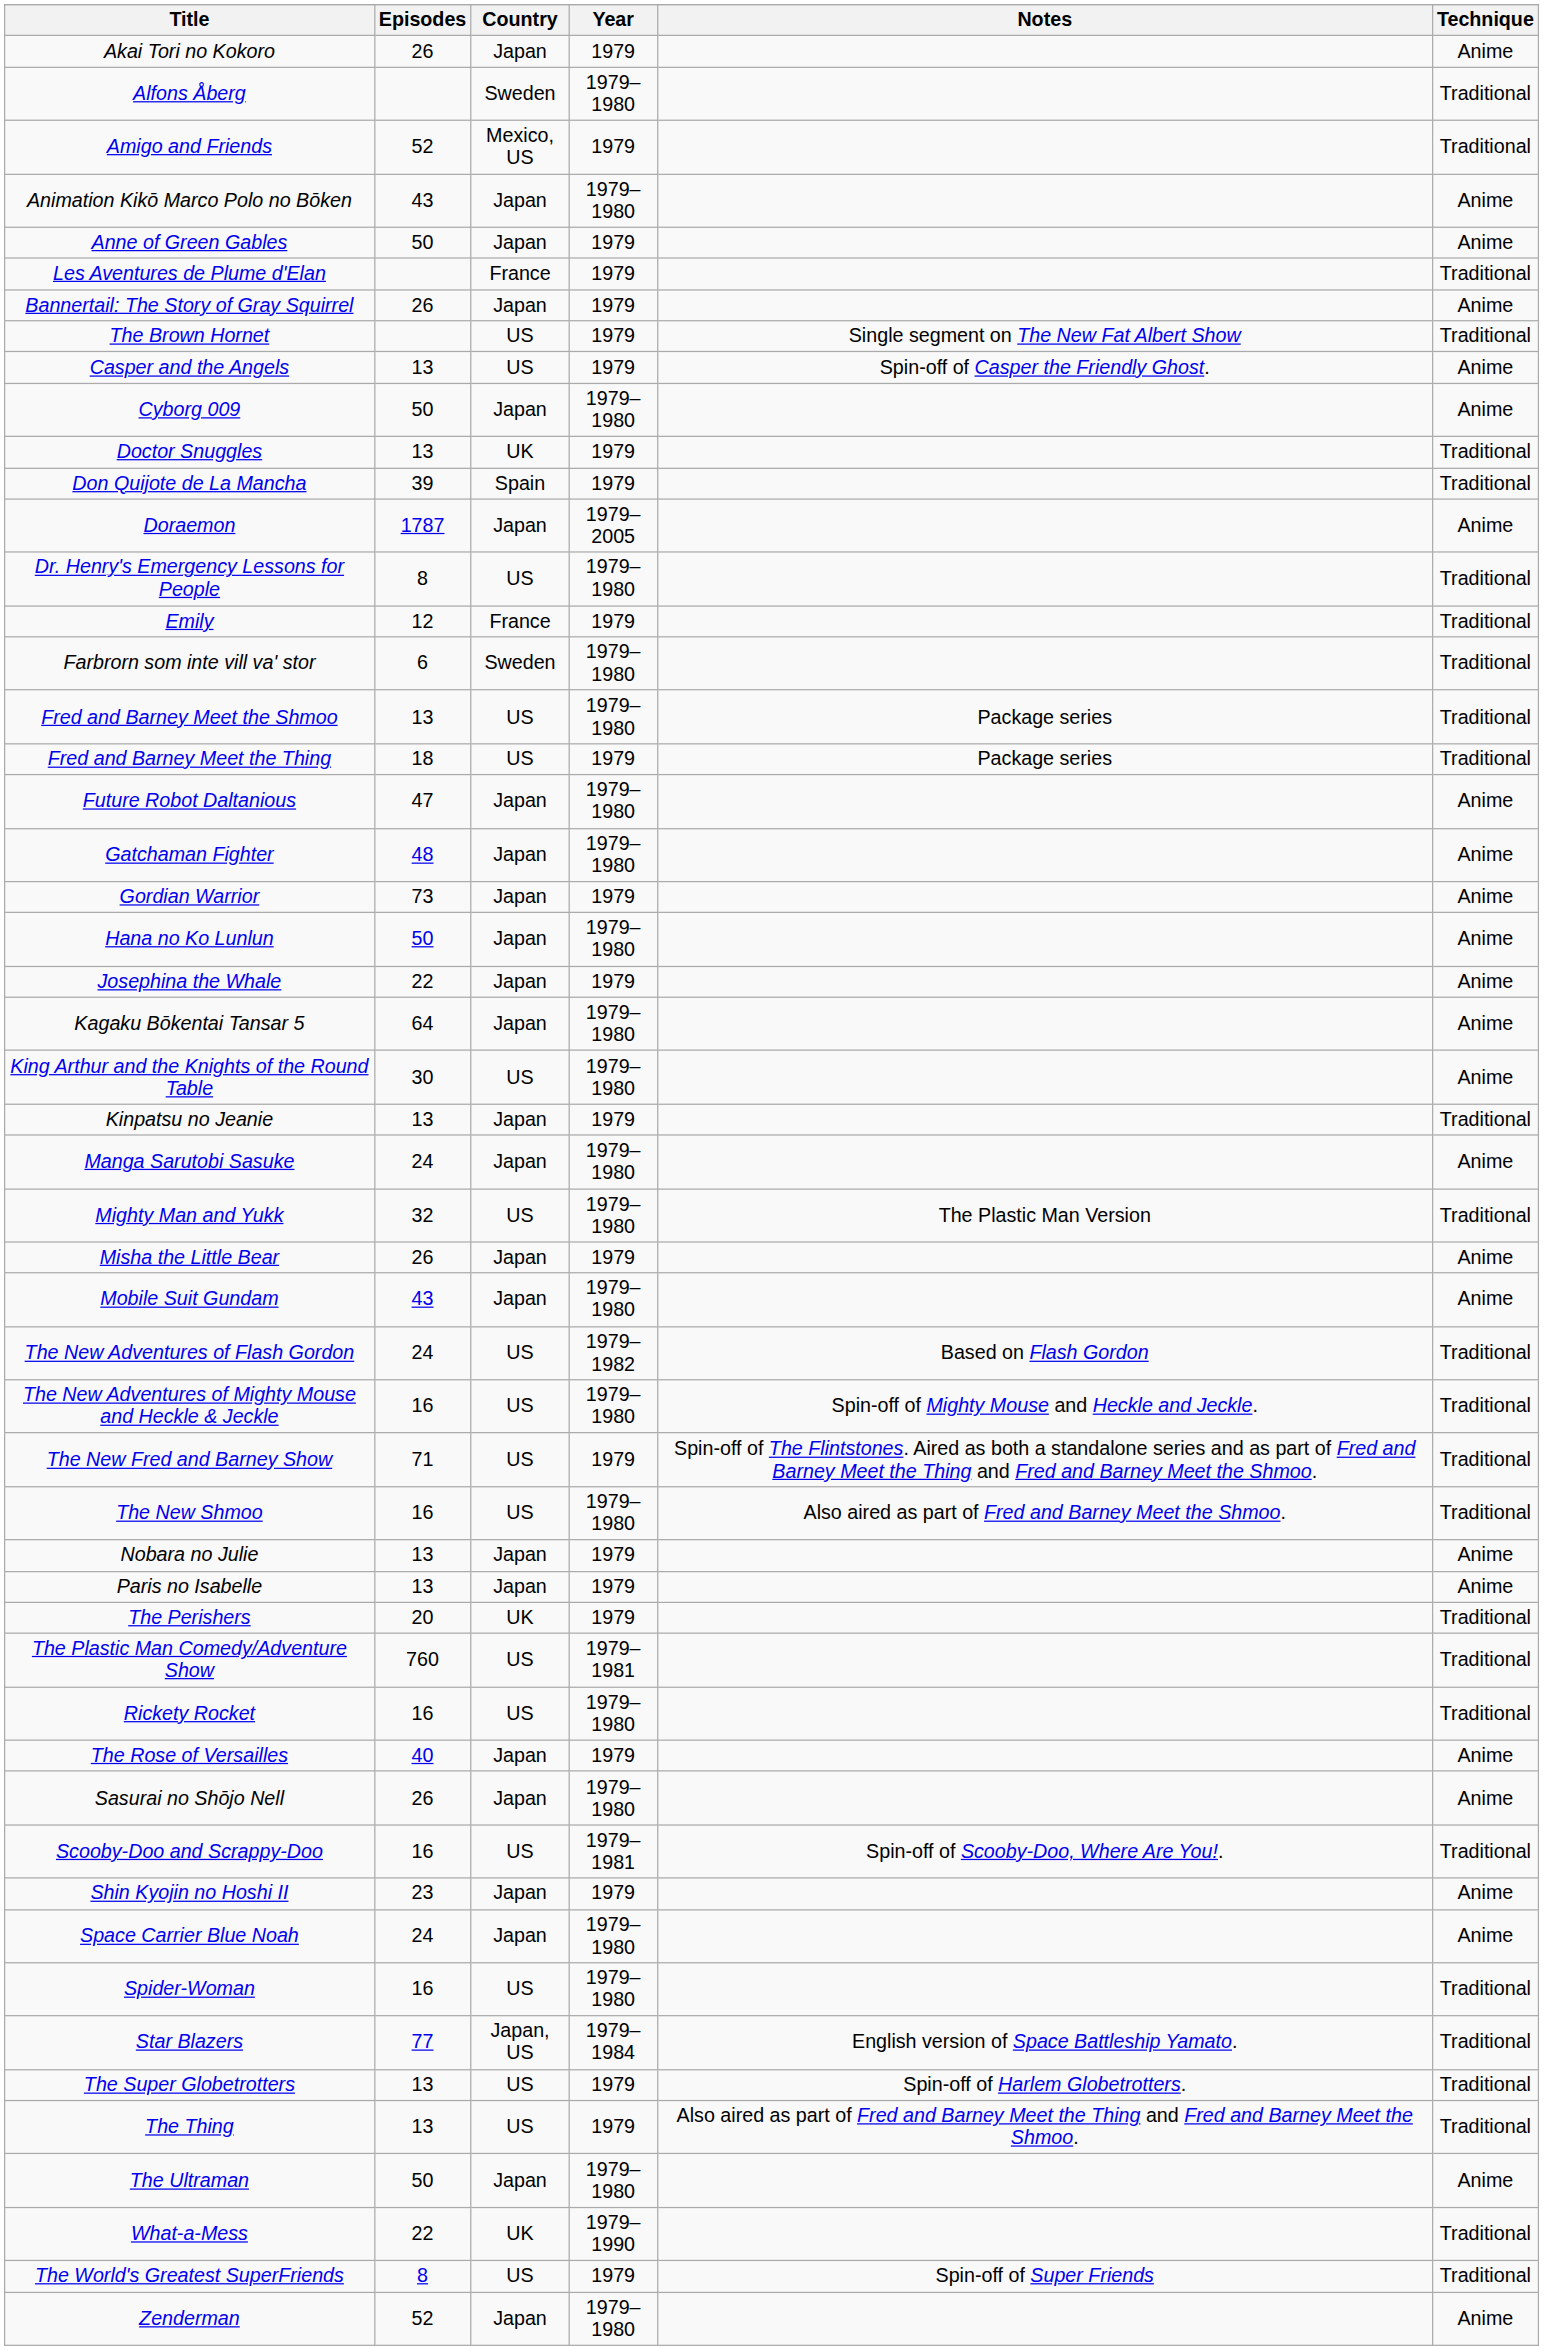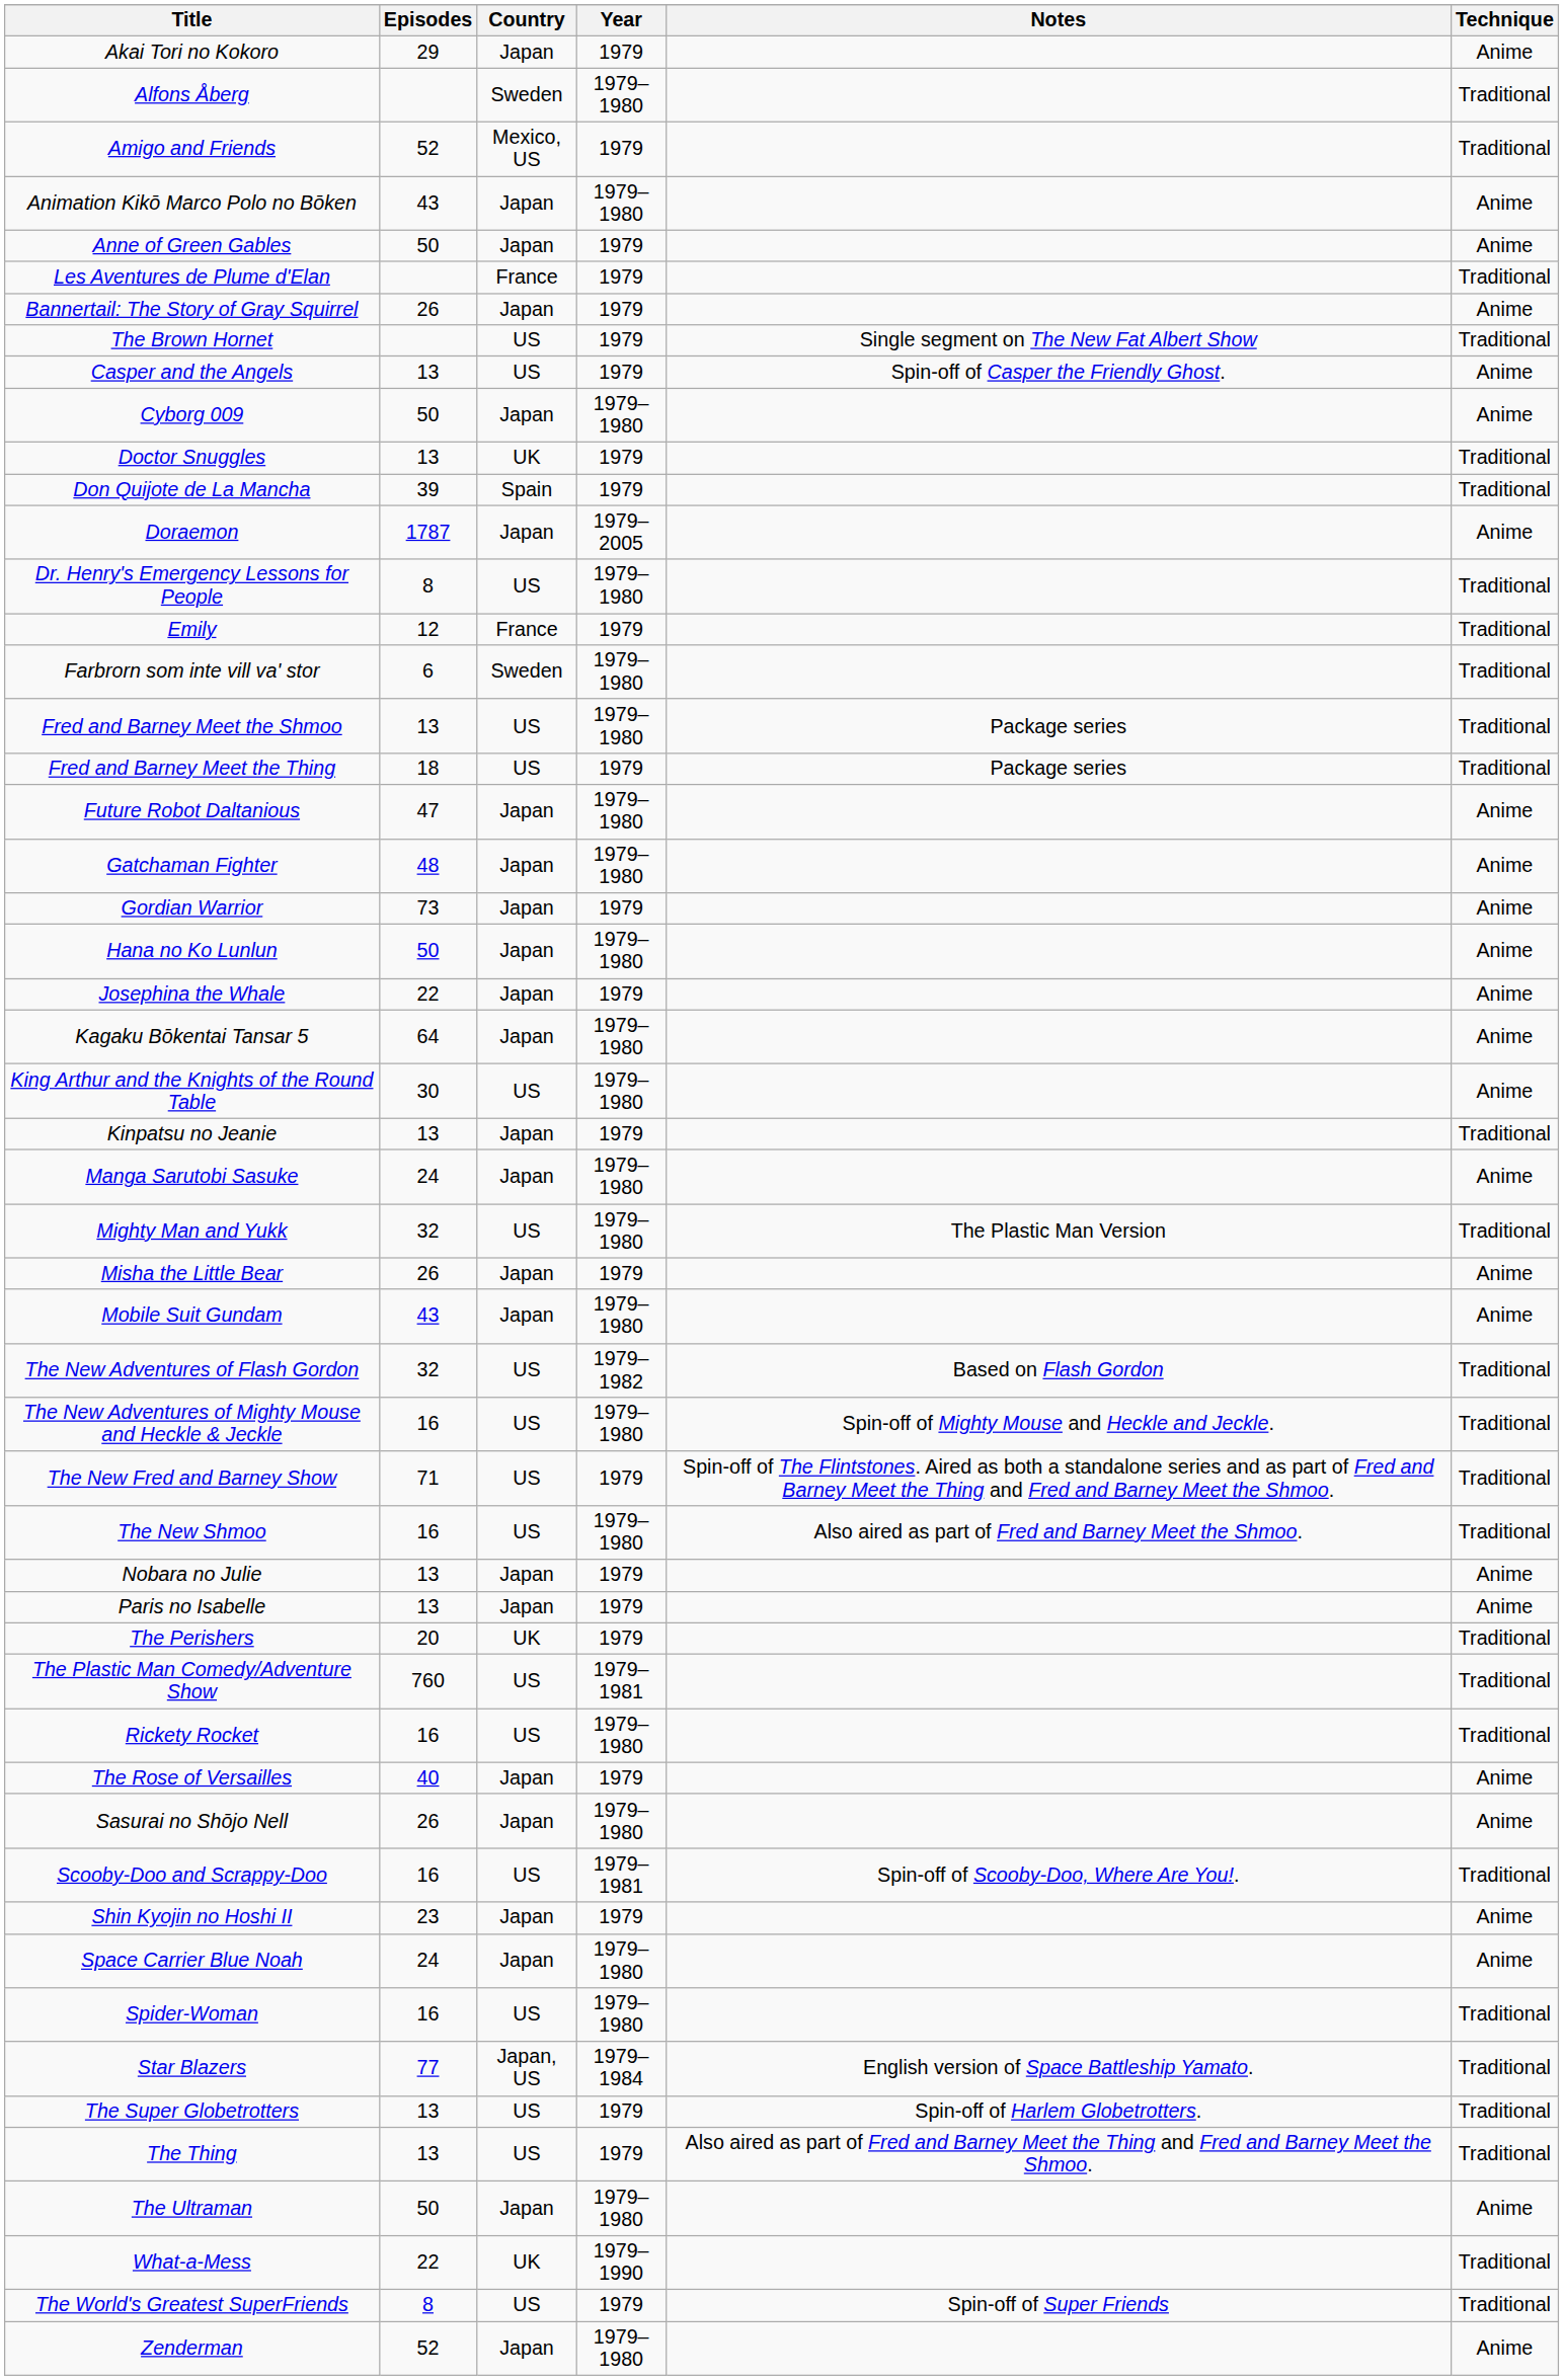 <table class="wikitable sortable" style="text-align:center;">
 <tr>
 </tr>
 <tr>
 <th scope="col">Title</th>
 <th scope="col">Episodes</th>
 <th scope="col">Country</th>
 <th scope="col">Year</th>
 <th scope="col">Notes</th>
 <th scope="col">Technique</th>
 </tr>
 <tr>
 <td><em>Akai Tori no Kokoro</em></td>
-<td>26</td>
+<td>29</td>
 <td>Japan</td>
 <td>1979</td>
 <td></td>
 <td>Anime</td>
 </tr>
 <tr>
 <td><em><a href='#'>Alfons Åberg</a></em></td>
 <td></td>
 <td>Sweden</td>
 <td>1979–1980</td>
 <td></td>
 <td>Traditional</td>
 </tr>
 <tr>
 <td><em><a href='#'>Amigo and Friends</a></em></td>
 <td>52</td>
 <td>Mexico, US</td>
 <td>1979</td>
 <td></td>
 <td>Traditional</td>
 </tr>
 <tr>
 <td><em>Animation Kikō Marco Polo no Bōken</em></td>
 <td>43</td>
 <td>Japan</td>
 <td>1979–1980</td>
 <td></td>
 <td>Anime</td>
 </tr>
 <tr>
 <td><em><a href='#'>Anne of Green Gables</a></em></td>
 <td>50</td>
 <td>Japan</td>
 <td>1979</td>
 <td></td>
 <td>Anime</td>
 </tr>
 <tr>
 <td data-sort-value="Aventures de Plume d'Elan"><em><a href='#'>Les Aventures de Plume d'Elan</a></em></td>
 <td></td>
 <td>France</td>
 <td>1979</td>
 <td></td>
 <td>Traditional</td>
 </tr>
 <tr>
 <td><em><a href='#'>Bannertail: The Story of Gray Squirrel</a></em></td>
 <td>26</td>
 <td>Japan</td>
 <td>1979</td>
 <td></td>
 <td>Anime</td>
 </tr>
 <tr>
 <td data-sort-value="Brown Hornet"><em><a href='#'>The Brown Hornet</a></em></td>
 <td></td>
 <td>US</td>
 <td>1979</td>
 <td>Single segment on <em><a href='#'>The New Fat Albert Show</a></em></td>
 <td>Traditional</td>
 </tr>
 <tr>
 <td><em><a href='#'>Casper and the Angels</a></em></td>
 <td>13</td>
 <td>US</td>
 <td>1979</td>
 <td>Spin-off of <em><a href='#'>Casper the Friendly Ghost</a></em>.</td>
 <td>Anime</td>
 </tr>
 <tr>
 <td><em><a href='#'>Cyborg 009</a></em></td>
 <td>50</td>
 <td>Japan</td>
 <td>1979–1980</td>
 <td></td>
 <td>Anime</td>
 </tr>
 <tr>
 <td><em><a href='#'>Doctor Snuggles</a></em></td>
 <td>13</td>
 <td>UK</td>
 <td>1979</td>
 <td></td>
 <td>Traditional</td>
 </tr>
 <tr>
 <td><em><a href='#'>Don Quijote de La Mancha</a></em></td>
 <td>39</td>
 <td>Spain</td>
 <td>1979</td>
 <td></td>
 <td>Traditional</td>
 </tr>
 <tr>
 <td><em><a href='#'>Doraemon</a></em></td>
 <td><a href='#'>1787</a></td>
 <td>Japan</td>
 <td>1979–2005</td>
 <td></td>
 <td>Anime</td>
 </tr>
 <tr>
 <td><em><a href='#'>Dr. Henry's Emergency Lessons for People</a></em></td>
 <td>8</td>
 <td>US</td>
 <td>1979–1980</td>
 <td></td>
 <td>Traditional</td>
 </tr>
 <tr>
 <td><em><a href='#'>Emily</a></em></td>
 <td>12</td>
 <td>France</td>
 <td>1979</td>
 <td></td>
 <td>Traditional</td>
 </tr>
 <tr>
 <td><em>Farbrorn som inte vill va' stor</em></td>
 <td>6</td>
 <td>Sweden</td>
 <td>1979–1980</td>
 <td></td>
 <td>Traditional</td>
 </tr>
 <tr>
 <td><em><a href='#'>Fred and Barney Meet the Shmoo</a></em></td>
 <td>13</td>
 <td>US</td>
 <td>1979–1980</td>
 <td>Package series</td>
 <td>Traditional</td>
 </tr>
 <tr>
 <td><em><a href='#'>Fred and Barney Meet the Thing</a></em></td>
 <td>18</td>
 <td>US</td>
 <td>1979</td>
 <td>Package series</td>
 <td>Traditional</td>
 </tr>
 <tr>
 <td><em><a href='#'>Future Robot Daltanious</a></em></td>
 <td>47</td>
 <td>Japan</td>
 <td>1979–1980</td>
 <td></td>
 <td>Anime</td>
 </tr>
 <tr>
 <td><em><a href='#'>Gatchaman Fighter</a></em></td>
 <td><a href='#'>48</a></td>
 <td>Japan</td>
 <td>1979–1980</td>
 <td></td>
 <td>Anime</td>
 </tr>
 <tr>
 <td><em><a href='#'>Gordian Warrior</a></em></td>
 <td>73</td>
 <td>Japan</td>
 <td>1979</td>
 <td></td>
 <td>Anime</td>
 </tr>
 <tr>
 <td><em><a href='#'>Hana no Ko Lunlun</a></em></td>
 <td><a href='#'>50</a></td>
 <td>Japan</td>
 <td>1979–1980</td>
 <td></td>
 <td>Anime</td>
 </tr>
 <tr>
 <td><em><a href='#'>Josephina the Whale</a></em></td>
 <td>22</td>
 <td>Japan</td>
 <td>1979</td>
 <td></td>
 <td>Anime</td>
 </tr>
 <tr>
 <td><em>Kagaku Bōkentai Tansar 5</em></td>
 <td>64</td>
 <td>Japan</td>
 <td>1979–1980</td>
 <td></td>
 <td>Anime</td>
 </tr>
 <tr>
 <td><em><a href='#'>King Arthur and the Knights of the Round Table</a></em></td>
 <td>30</td>
 <td>US</td>
 <td>1979–1980</td>
 <td></td>
 <td>Anime</td>
 </tr>
 <tr>
 <td><em>Kinpatsu no Jeanie</em></td>
 <td>13</td>
 <td>Japan</td>
 <td>1979</td>
 <td></td>
 <td>Traditional</td>
 </tr>
 <tr>
 <td><em><a href='#'>Manga Sarutobi Sasuke</a></em></td>
 <td>24</td>
 <td>Japan</td>
 <td>1979–1980</td>
 <td></td>
 <td>Anime</td>
 </tr>
 <tr>
 <td><em><a href='#'>Mighty Man and Yukk</a></em></td>
 <td>32</td>
 <td>US</td>
 <td>1979–1980</td>
 <td>The Plastic Man Version</td>
 <td>Traditional</td>
 </tr>
 <tr>
 <td><em><a href='#'>Misha the Little Bear</a></em></td>
 <td>26</td>
 <td>Japan</td>
 <td>1979</td>
 <td></td>
 <td>Anime</td>
 </tr>
 <tr>
 <td><em><a href='#'>Mobile Suit Gundam</a></em></td>
 <td><a href='#'>43</a></td>
 <td>Japan</td>
 <td>1979–1980</td>
 <td></td>
 <td>Anime</td>
 </tr>
 <tr>
 <td data-sort-value="New Adventures of Flash Gordon"><em><a href='#'>The New Adventures of Flash Gordon</a></em></td>
-<td>24</td>
+<td>32</td>
 <td>US</td>
 <td>1979–1982</td>
 <td>Based on <em><a href='#'>Flash Gordon</a></em></td>
 <td>Traditional</td>
 </tr>
 <tr>
 <td data-sort-value="New Adventures of Mighty Mouse and Heckle & Jeckle"><em><a href='#'>The New Adventures of Mighty Mouse and Heckle & Jeckle</a></em></td>
 <td>16</td>
 <td>US</td>
 <td>1979–1980</td>
 <td>Spin-off of <em><a href='#'>Mighty Mouse</a></em> and <em><a href='#'>Heckle and Jeckle</a></em>.</td>
 <td>Traditional</td>
 </tr>
 <tr>
 <td data-sort-value="New Fred and Barney Show"><em><a href='#'>The New Fred and Barney Show</a></em></td>
 <td>71</td>
 <td>US</td>
 <td>1979</td>
 <td>Spin-off of <em><a href='#'>The Flintstones</a></em>. Aired as both a standalone series and as part of <em><a href='#'>Fred and Barney Meet the Thing</a></em> and <em><a href='#'>Fred and Barney Meet the Shmoo</a></em>.</td>
 <td>Traditional</td>
 </tr>
 <tr>
 <td data-sort-value="New Shmoo"><em><a href='#'>The New Shmoo</a></em></td>
 <td>16</td>
 <td>US</td>
 <td>1979–1980</td>
 <td>Also aired as part of <em><a href='#'>Fred and Barney Meet the Shmoo</a></em>.</td>
 <td>Traditional</td>
 </tr>
 <tr>
 <td><em>Nobara no Julie</em></td>
 <td>13</td>
 <td>Japan</td>
 <td>1979</td>
 <td></td>
 <td>Anime</td>
 </tr>
 <tr>
 <td><em>Paris no Isabelle</em></td>
 <td>13</td>
 <td>Japan</td>
 <td>1979</td>
 <td></td>
 <td>Anime</td>
 </tr>
 <tr>
 <td data-sort-value="Perishers"><em><a href='#'>The Perishers</a></em></td>
 <td>20</td>
 <td>UK</td>
 <td>1979</td>
 <td></td>
 <td>Traditional</td>
 </tr>
 <tr>
 <td data-sort-value="Plastic Man Comedy/Adventure Show"><em><a href='#'>The Plastic Man Comedy/Adventure Show</a></em></td>
 <td>760</td>
 <td>US</td>
 <td>1979–1981</td>
 <td></td>
 <td>Traditional</td>
 </tr>
 <tr>
 <td><em><a href='#'>Rickety Rocket</a></em></td>
 <td>16</td>
 <td>US</td>
 <td>1979–1980</td>
 <td></td>
 <td>Traditional</td>
 </tr>
 <tr>
 <td data-sort-value="Rose of Versailles"><em><a href='#'>The Rose of Versailles</a></em></td>
 <td><a href='#'>40</a></td>
 <td>Japan</td>
 <td>1979</td>
 <td></td>
 <td>Anime</td>
 </tr>
 <tr>
 <td><em>Sasurai no Shōjo Nell</em></td>
 <td>26</td>
 <td>Japan</td>
 <td>1979–1980</td>
 <td></td>
 <td>Anime</td>
 </tr>
 <tr>
 <td><em><a href='#'>Scooby-Doo and Scrappy-Doo</a></em></td>
 <td>16</td>
 <td>US</td>
 <td>1979–1981</td>
 <td>Spin-off of <em><a href='#'>Scooby-Doo, Where Are You!</a></em>.</td>
 <td>Traditional</td>
 </tr>
 <tr>
 <td><em><a href='#'>Shin Kyojin no Hoshi II</a></em></td>
 <td>23</td>
 <td>Japan</td>
 <td>1979</td>
 <td></td>
 <td>Anime</td>
 </tr>
 <tr>
 <td><em><a href='#'>Space Carrier Blue Noah</a></em></td>
 <td>24</td>
 <td>Japan</td>
 <td>1979–1980</td>
 <td></td>
 <td>Anime</td>
 </tr>
 <tr>
 <td><em><a href='#'>Spider-Woman</a></em></td>
 <td>16</td>
 <td>US</td>
 <td>1979–1980</td>
 <td></td>
 <td>Traditional</td>
 </tr>
 <tr>
 <td><em><a href='#'>Star Blazers</a></em></td>
 <td><a href='#'>77</a></td>
 <td>Japan, US</td>
 <td>1979–1984</td>
 <td>English version of <em><a href='#'>Space Battleship Yamato</a></em>.</td>
 <td>Traditional</td>
 </tr>
 <tr>
 <td data-sort-value="Super Globetrotters"><em><a href='#'>The Super Globetrotters</a></em></td>
 <td>13</td>
 <td>US</td>
 <td>1979</td>
 <td>Spin-off of <em><a href='#'>Harlem Globetrotters</a></em>.</td>
 <td>Traditional</td>
 </tr>
 <tr>
 <td data-sort-value="Thing"><em><a href='#'>The Thing</a></em></td>
 <td>13</td>
 <td>US</td>
 <td>1979</td>
 <td>Also aired as part of <em><a href='#'>Fred and Barney Meet the Thing</a></em> and <em><a href='#'>Fred and Barney Meet the Shmoo</a></em>.</td>
 <td>Traditional</td>
 </tr>
 <tr>
 <td data-sort-value="Ultraman"><em><a href='#'>The Ultraman</a></em></td>
 <td>50</td>
 <td>Japan</td>
 <td>1979–1980</td>
 <td></td>
 <td>Anime</td>
 </tr>
 <tr>
 <td><em><a href='#'>What-a-Mess</a></em></td>
 <td>22</td>
 <td>UK</td>
 <td>1979–1990</td>
 <td></td>
 <td>Traditional</td>
 </tr>
 <tr>
 <td data-sort-value="World's Greatest SuperFriends"><em><a href='#'>The World's Greatest SuperFriends</a></em></td>
 <td><a href='#'>8</a></td>
 <td>US</td>
 <td>1979</td>
 <td>Spin-off of <em><a href='#'>Super Friends</a></em></td>
 <td>Traditional</td>
 </tr>
 <tr>
 <td><em><a href='#'>Zenderman</a></em></td>
 <td>52</td>
 <td>Japan</td>
 <td>1979–1980</td>
 <td></td>
 <td>Anime</td>
 </tr>
 </table>
